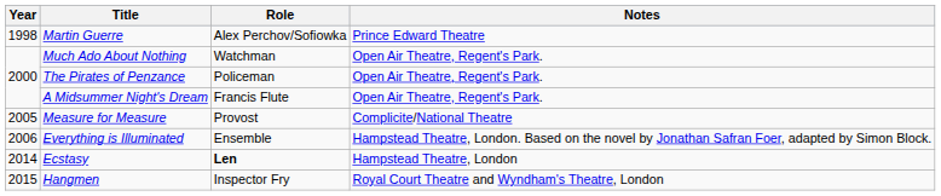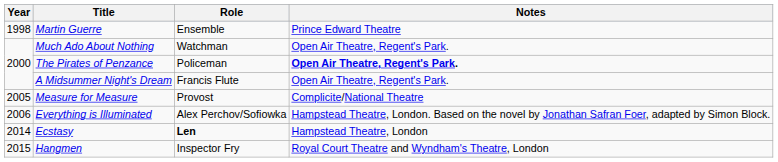 <table class="wikitable">
 <tr style="background:#b0c4de; text-align:center;">
 <th>Year</th>
 <th>Title</th>
 <th>Role</th>
 <th>Notes</th>
 </tr>
 <tr>
 <td>1998</td>
 <td><em><a href='#'>Martin Guerre</a></em></td>
-<td>Alex Perchov/Sofiowka</td>
+<td>Ensemble</td>
 <td><a href='#'>Prince Edward Theatre</a></td>
 </tr>
 <tr>
 <td rowspan=3>2000</td>
 <td><em><a href='#'>Much Ado About Nothing</a></em></td>
 <td>Watchman</td>
 <td><a href='#'>Open Air Theatre, Regent's Park</a>.</td>
 </tr>
 <tr>
 <td><em><a href='#'>The Pirates of Penzance</a></em></td>
 <td>Policeman</td>
-<td><a href='#'>Open Air Theatre, Regent's Park</a>.</td>
+<td><strong><a href='#'>Open Air Theatre, Regent's Park</a>.</strong></td>
 </tr>
 <tr>
 <td><em><a href='#'>A Midsummer Night's Dream</a></em></td>
 <td>Francis Flute</td>
 <td><a href='#'>Open Air Theatre, Regent's Park</a>.</td>
 </tr>
 <tr>
 <td>2005</td>
 <td><em><a href='#'>Measure for Measure</a></em></td>
 <td>Provost</td>
 <td><a href='#'>Complicite</a>/<a href='#'>National Theatre</a></td>
 </tr>
 <tr>
 <td>2006</td>
 <td><em><a href='#'>Everything is Illuminated</a></em></td>
-<td>Ensemble</td>
+<td>Alex Perchov/Sofiowka</td>
 <td><a href='#'>Hampstead Theatre</a>, London. Based on the novel by <a href='#'>Jonathan Safran Foer</a>, adapted by Simon Block.</td>
 </tr>
 <tr>
 <td>2014</td>
 <td><em><a href='#'>Ecstasy</a></em></td>
 <td><strong>Len</strong></td>
 <td><a href='#'>Hampstead Theatre</a>, London</td>
 </tr>
 <tr>
 <td>2015</td>
 <td><em><a href='#'>Hangmen</a></em></td>
 <td>Inspector Fry</td>
 <td><a href='#'>Royal Court Theatre</a> and <a href='#'>Wyndham's Theatre</a>, London</td>
 </tr>
 </table>
